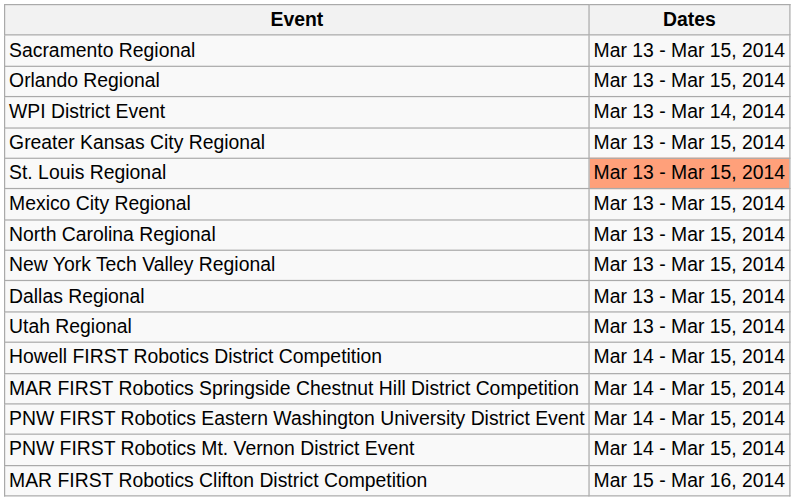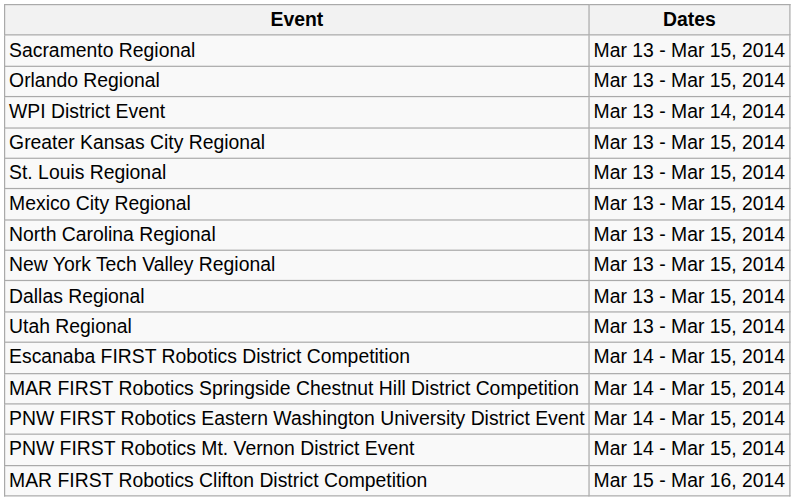 <table class="wikitable">
 <tr>
 <th>Event</th>
 <th>Dates</th>
 </tr>
 <tr>
 <td>Sacramento Regional</td>
 <td>Mar 13 - Mar 15, 2014</td>
 </tr>
 <tr>
 <td>Orlando Regional</td>
 <td>Mar 13 - Mar 15, 2014</td>
 </tr>
 <tr>
 <td>WPI District Event</td>
 <td>Mar 13 - Mar 14, 2014</td>
 </tr>
 <tr>
 <td>Greater Kansas City Regional</td>
 <td>Mar 13 - Mar 15, 2014</td>
 </tr>
 <tr>
 <td>St. Louis Regional</td>
-<td style="background: lightsalmon;">Mar 13 - Mar 15, 2014</td>
+<td>Mar 13 - Mar 15, 2014</td>
 </tr>
 <tr>
 <td>Mexico City Regional</td>
 <td>Mar 13 - Mar 15, 2014</td>
 </tr>
 <tr>
 <td>North Carolina Regional</td>
 <td>Mar 13 - Mar 15, 2014</td>
 </tr>
 <tr>
 <td>New York Tech Valley Regional</td>
 <td>Mar 13 - Mar 15, 2014</td>
 </tr>
 <tr>
 <td>Dallas Regional</td>
 <td>Mar 13 - Mar 15, 2014</td>
 </tr>
 <tr>
 <td>Utah Regional</td>
 <td>Mar 13 - Mar 15, 2014</td>
 </tr>
 <tr>
-<td>Howell FIRST Robotics District Competition</td>
+<td>Escanaba FIRST Robotics District Competition</td>
 <td>Mar 14 - Mar 15, 2014</td>
 </tr>
 <tr>
 <td>MAR FIRST Robotics Springside Chestnut Hill District Competition</td>
 <td>Mar 14 - Mar 15, 2014</td>
 </tr>
 <tr>
 <td>PNW FIRST Robotics Eastern Washington University District Event</td>
 <td>Mar 14 - Mar 15, 2014</td>
 </tr>
 <tr>
 <td>PNW FIRST Robotics Mt. Vernon District Event</td>
 <td>Mar 14 - Mar 15, 2014</td>
 </tr>
 <tr>
 <td>MAR FIRST Robotics Clifton District Competition</td>
 <td>Mar 15 - Mar 16, 2014</td>
 </tr>
 </table>
